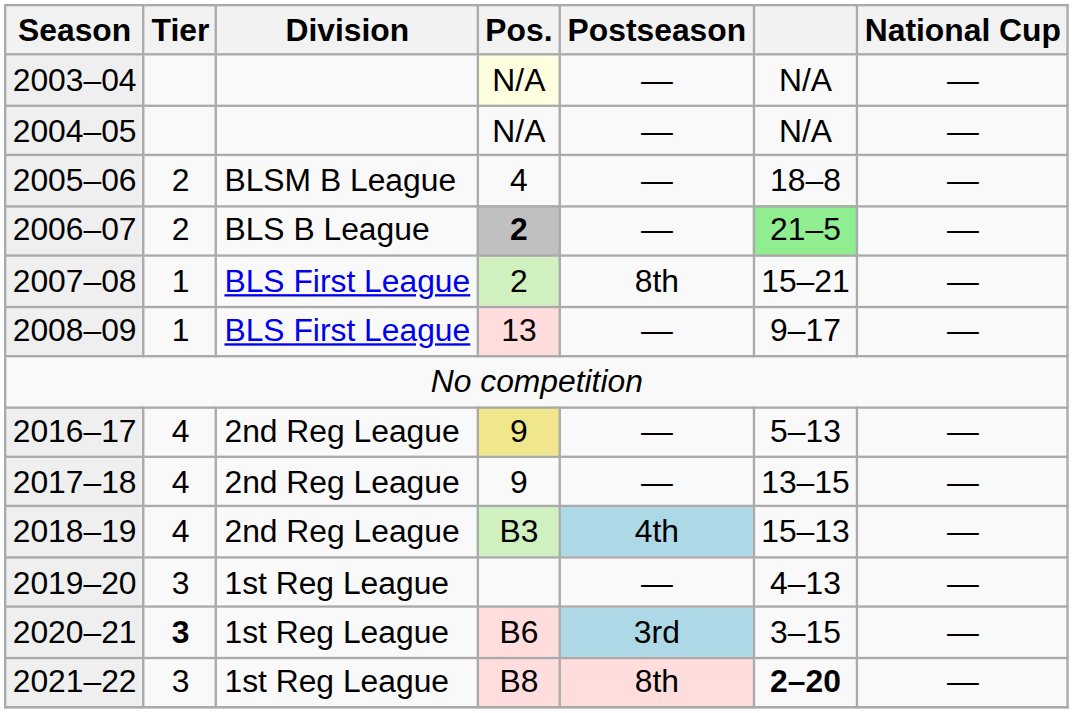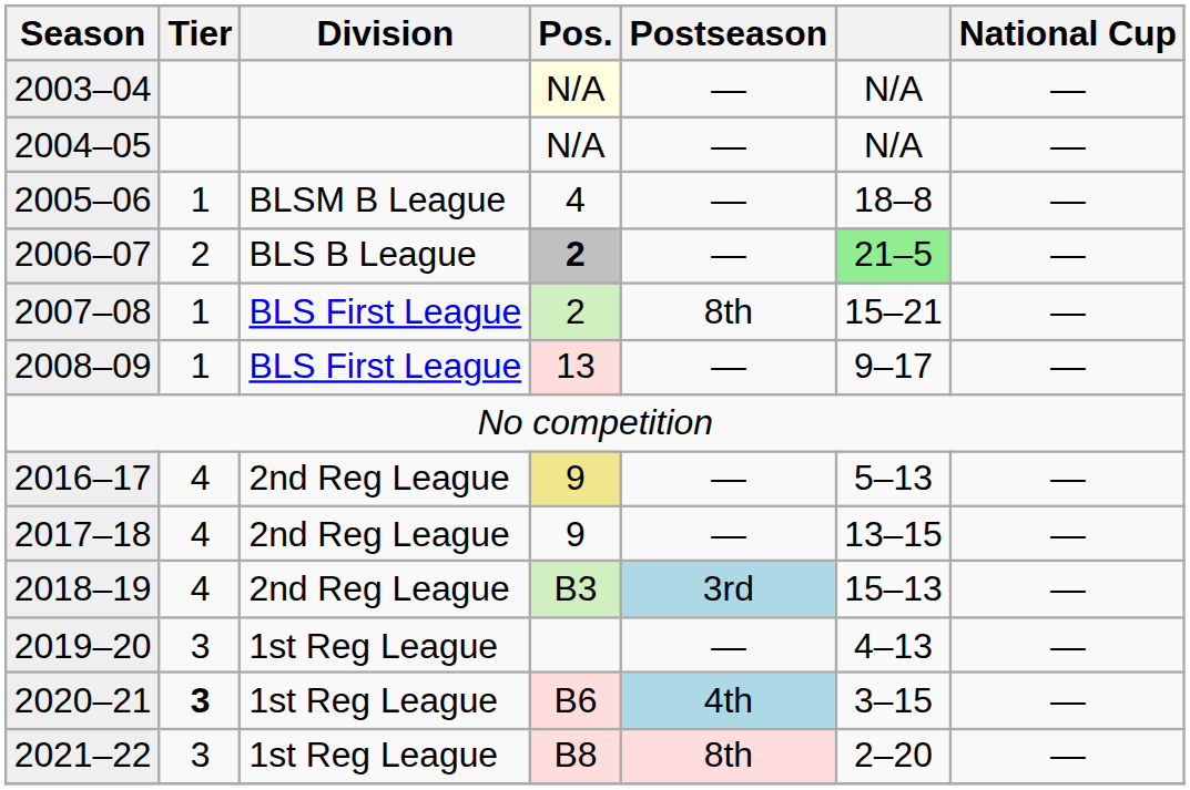 <table class="wikitable" style="font-size:85%; text-align:center">
 <tr>
 <th>Season</th>
 <th>Tier</th>
 <th>Division</th>
 <th>Pos.</th>
 <th>Postseason</th>
 <th></th>
 <th>National Cup</th>
 </tr>
 <tr>
 <td bgcolor=#efefef>2003–04</td>
 <td></td>
 <td align=left></td>
 <td style="background: lightyellow;">N/A</td>
 <td>—</td>
 <td>N/A</td>
 <td>—</td>
 </tr>
 <tr>
 <td bgcolor=#efefef>2004–05</td>
 <td></td>
 <td align=left></td>
 <td>N/A</td>
 <td>—</td>
 <td>N/A</td>
 <td>—</td>
 </tr>
 <tr>
 <td bgcolor=#efefef>2005–06</td>
-<td>2</td>
+<td>1</td>
 <td align=left>BLSM B League</td>
 <td>4</td>
 <td>—</td>
 <td>18–8</td>
 <td>—</td>
 </tr>
 <tr>
 <td bgcolor=#efefef>2006–07</td>
 <td>2</td>
 <td align=left>BLS B League</td>
 <td bgcolor=silver><strong>2</strong></td>
 <td>—</td>
 <td style="background: lightgreen;">21–5</td>
 <td>—</td>
 </tr>
 <tr>
 <td bgcolor=#efefef>2007–08</td>
 <td>1</td>
 <td align=left><a href='#'>BLS First League</a></td>
 <td bgcolor=#D0F0C0>2</td>
 <td> 8th</td>
 <td>15–21</td>
 <td>—</td>
 </tr>
 <tr>
 <td bgcolor=#efefef>2008–09</td>
 <td>1</td>
 <td align=left><a href='#'>BLS First League</a></td>
 <td bgcolor=#ffdddd>13</td>
 <td>—</td>
 <td>9–17</td>
 <td>—</td>
 </tr>
 <tr>
 <td colspan="11" class="unsortable" align="center"><em>No competition</em></td>
 </tr>
 <tr>
 <td bgcolor=#efefef>2016–17</td>
 <td>4</td>
 <td align=left>2nd Reg League</td>
 <td style="background: khaki;">9</td>
 <td>—</td>
 <td>5–13</td>
 <td>—</td>
 </tr>
 <tr>
 <td bgcolor=#efefef>2017–18</td>
 <td>4</td>
 <td align=left>2nd Reg League</td>
 <td>9</td>
 <td>—</td>
 <td>13–15</td>
 <td>—</td>
 </tr>
 <tr>
 <td bgcolor=#efefef>2018–19</td>
 <td>4</td>
 <td align=left>2nd Reg League</td>
 <td bgcolor=#D0F0C0>B3</td>
-<td bgcolor=lightblue> 4th</td>
+<td bgcolor=lightblue> 3rd</td>
 <td>15–13</td>
 <td>—</td>
 </tr>
 <tr>
 <td bgcolor=#efefef>2019–20</td>
 <td>3</td>
 <td align=left>1st Reg League</td>
 <td></td>
 <td>—</td>
 <td>4–13</td>
 <td>—</td>
 </tr>
 <tr>
 <td bgcolor=#efefef>2020–21</td>
 <td><strong>3</strong></td>
 <td align=left>1st Reg League</td>
 <td bgcolor=#ffdddd>B6</td>
-<td bgcolor=lightblue> 3rd</td>
+<td bgcolor=lightblue> 4th</td>
 <td>3–15</td>
 <td>—</td>
 </tr>
 <tr>
 <td bgcolor=#efefef>2021–22</td>
 <td>3</td>
 <td align=left>1st Reg League</td>
 <td bgcolor=#ffdddd>B8</td>
 <td bgcolor=#ffdddd> 8th</td>
-<td><strong>2–20</strong></td>
+<td>2–20</td>
 <td>—</td>
 </tr>
 <tr>
 </tr>
 </table>
